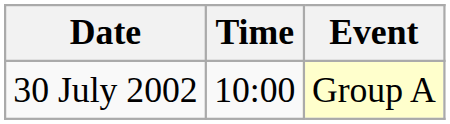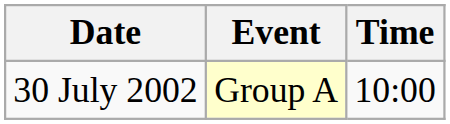 <table class = "wikitable" style="text-align:center;">
 <tr>
 <th>Date</th>
+<th>Event</th>
 <th>Time</th>
-<th>Event</th>
 </tr>
 <tr>
 <td>30 July 2002</td>
+<td bgcolor=ffffcc>Group A</td>
 <td>10:00</td>
-<td bgcolor=ffffcc>Group A</td>
 </tr>
 </table>
